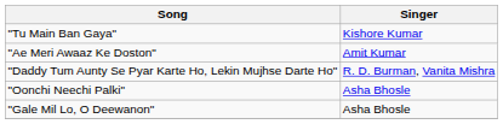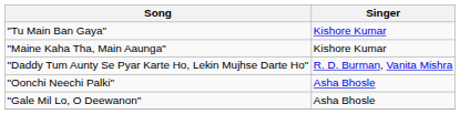 <table class="wikitable">
 <tr>
 <th>Song</th>
 <th>Singer</th>
 </tr>
 <tr>
 <td>"Tu Main Ban Gaya"</td>
 <td><a href='#'>Kishore Kumar</a></td>
 </tr>
 <tr>
-<td>"Ae Meri Awaaz Ke Doston"</td>
-<td><a href='#'>Amit Kumar</a></td>
+<td>"Maine Kaha Tha, Main Aaunga"</td>
+<td>Kishore Kumar</td>
 </tr>
 <tr>
 <td>"Daddy Tum Aunty Se Pyar Karte Ho, Lekin Mujhse Darte Ho"</td>
 <td><a href='#'>R. D. Burman</a>, <a href='#'>Vanita Mishra</a></td>
 </tr>
 <tr>
 <td>"Oonchi Neechi Palki"</td>
 <td><a href='#'>Asha Bhosle</a></td>
 </tr>
 <tr>
 <td>"Gale Mil Lo, O Deewanon"</td>
 <td>Asha Bhosle</td>
 </tr>
 <tr>
 </tr>
 </table>
